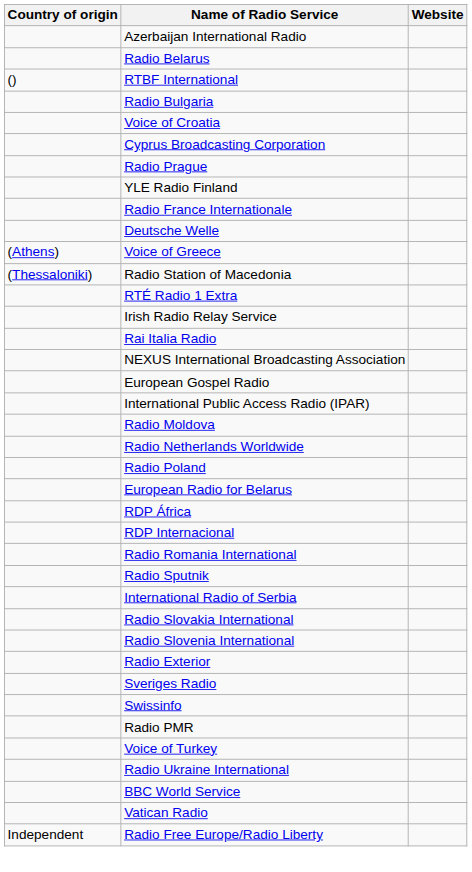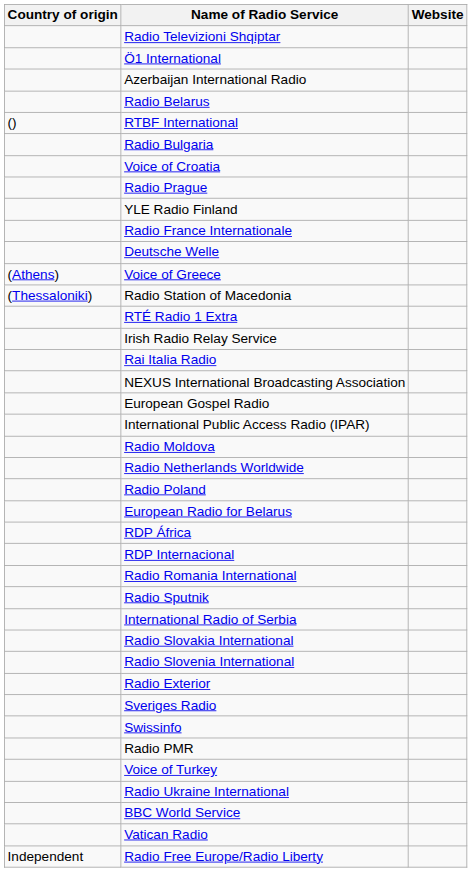 <table class="wikitable">
 <tr>
 <th>Country of origin</th>
 <th>Name of Radio Service</th>
 <th>Website</th>
+</tr>
+<tr>
+<td></td>
+<td><a href='#'>Radio Televizioni Shqiptar</a></td>
+<td></td>
+</tr>
+<tr>
+<td></td>
+<td><a href='#'>Ö1 International</a></td>
+<td></td>
 </tr>
 <tr>
 <td></td>
 <td>Azerbaijan International Radio</td>
 <td></td>
 </tr>
 <tr>
 <td></td>
 <td><a href='#'>Radio Belarus</a></td>
 <td></td>
 </tr>
 <tr>
 <td> ()</td>
 <td><a href='#'>RTBF International</a></td>
 <td></td>
 </tr>
 <tr>
 <td></td>
 <td><a href='#'>Radio Bulgaria</a></td>
 <td></td>
 </tr>
 <tr>
 <td></td>
 <td><a href='#'>Voice of Croatia</a></td>
-<td></td>
-</tr>
-<tr>
-<td></td>
-<td><a href='#'>Cyprus Broadcasting Corporation</a></td>
 <td></td>
 </tr>
 <tr>
 <td></td>
 <td><a href='#'>Radio Prague</a></td>
 <td></td>
 </tr>
 <tr>
 <td></td>
 <td>YLE Radio Finland</td>
 <td></td>
 </tr>
 <tr>
 <td></td>
 <td><a href='#'>Radio France Internationale</a></td>
 <td></td>
 </tr>
 <tr>
 <td></td>
 <td><a href='#'>Deutsche Welle</a></td>
 <td></td>
 </tr>
 <tr>
 <td> (<a href='#'>Athens</a>)</td>
 <td><a href='#'>Voice of Greece</a></td>
 <td></td>
 </tr>
 <tr>
 <td> (<a href='#'>Thessaloniki</a>)</td>
 <td>Radio Station of Macedonia</td>
 <td></td>
 </tr>
 <tr>
 <td></td>
 <td><a href='#'>RTÉ Radio 1 Extra</a></td>
 <td></td>
 </tr>
 <tr>
 <td></td>
 <td>Irish Radio Relay Service</td>
 <td></td>
 </tr>
 <tr>
 <td></td>
 <td><a href='#'>Rai Italia Radio</a></td>
 <td></td>
 </tr>
 <tr>
 <td></td>
 <td>NEXUS International Broadcasting Association</td>
 <td></td>
 </tr>
 <tr>
 <td></td>
 <td>European Gospel Radio</td>
 <td></td>
 </tr>
 <tr>
 <td></td>
 <td>International Public Access Radio (IPAR)</td>
 <td></td>
 </tr>
 <tr>
 <td></td>
 <td><a href='#'>Radio Moldova</a></td>
 <td></td>
 </tr>
 <tr>
 <td></td>
 <td><a href='#'>Radio Netherlands Worldwide</a></td>
 <td></td>
 </tr>
 <tr>
 <td></td>
 <td><a href='#'>Radio Poland</a></td>
 <td></td>
 </tr>
 <tr>
 <td></td>
 <td><a href='#'>European Radio for Belarus</a></td>
 <td></td>
 </tr>
 <tr>
 <td></td>
 <td><a href='#'>RDP África</a></td>
 <td></td>
 </tr>
 <tr>
 <td></td>
 <td><a href='#'>RDP Internacional</a></td>
 <td></td>
 </tr>
 <tr>
 <td></td>
 <td><a href='#'>Radio Romania International</a></td>
 <td></td>
 </tr>
 <tr>
 <td></td>
 <td><a href='#'>Radio Sputnik</a></td>
 <td></td>
 </tr>
 <tr>
 <td></td>
 <td><a href='#'>International Radio of Serbia</a></td>
 <td></td>
 </tr>
 <tr>
 <td></td>
 <td><a href='#'>Radio Slovakia International</a></td>
 <td></td>
 </tr>
 <tr>
 <td></td>
 <td><a href='#'>Radio Slovenia International</a></td>
 <td></td>
 </tr>
 <tr>
 <td></td>
 <td><a href='#'>Radio Exterior</a></td>
 <td></td>
 </tr>
 <tr>
 <td></td>
 <td><a href='#'>Sveriges Radio</a></td>
 <td></td>
 </tr>
 <tr>
 <td></td>
 <td><a href='#'>Swissinfo</a></td>
 <td></td>
 </tr>
 <tr>
 <td></td>
 <td>Radio PMR</td>
 <td></td>
 </tr>
 <tr>
 <td></td>
 <td><a href='#'>Voice of Turkey</a></td>
 <td></td>
 </tr>
 <tr>
 <td></td>
 <td><a href='#'>Radio Ukraine International</a></td>
 <td></td>
 </tr>
 <tr>
 <td></td>
 <td><a href='#'>BBC World Service</a></td>
 <td></td>
 </tr>
 <tr>
 <td></td>
 <td><a href='#'>Vatican Radio</a></td>
 <td></td>
 </tr>
 <tr>
 <td>Independent</td>
 <td><a href='#'>Radio Free Europe/Radio Liberty</a></td>
 <td></td>
 </tr>
 </table>
